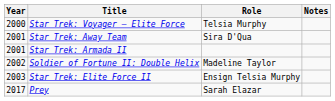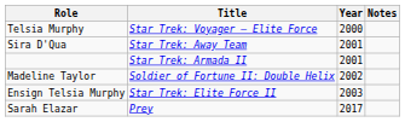 <table class="wikitable">
 <tr>
+<th>Role</th>
+<th>Title</th>
 <th>Year</th>
-<th>Title</th>
-<th>Role</th>
 <th>Notes</th>
 </tr>
 <tr>
+<td>Telsia Murphy</td>
+<td><em><a href='#'>Star Trek: Voyager – Elite Force</a></em></td>
 <td>2000</td>
-<td><em><a href='#'>Star Trek: Voyager – Elite Force</a></em></td>
-<td>Telsia Murphy</td>
 <td></td>
 </tr>
 <tr>
+<td>Sira D'Qua</td>
+<td><em><a href='#'>Star Trek: Away Team</a></em></td>
 <td>2001</td>
-<td><em><a href='#'>Star Trek: Away Team</a></em></td>
-<td>Sira D'Qua</td>
 <td></td>
 </tr>
 <tr>
+<td></td>
+<td><em><a href='#'>Star Trek: Armada II</a></em></td>
 <td>2001</td>
-<td><em><a href='#'>Star Trek: Armada II</a></em></td>
-<td></td>
 <td></td>
 </tr>
 <tr>
+<td>Madeline Taylor</td>
+<td><em><a href='#'>Soldier of Fortune II: Double Helix</a></em></td>
 <td>2002</td>
-<td><em><a href='#'>Soldier of Fortune II: Double Helix</a></em></td>
-<td>Madeline Taylor</td>
 <td></td>
 </tr>
 <tr>
+<td>Ensign Telsia Murphy</td>
+<td><em><a href='#'>Star Trek: Elite Force II</a></em></td>
 <td>2003</td>
-<td><em><a href='#'>Star Trek: Elite Force II</a></em></td>
-<td>Ensign Telsia Murphy</td>
 <td></td>
 </tr>
 <tr>
+<td>Sarah Elazar</td>
+<td><em><a href='#'>Prey</a></em></td>
 <td>2017</td>
-<td><em><a href='#'>Prey</a></em></td>
-<td>Sarah Elazar</td>
 <td></td>
 </tr>
 </table>
